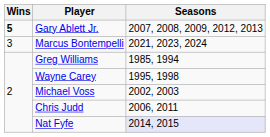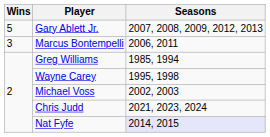 <table class="wikitable">
 <tr>
 <th>Wins</th>
 <th>Player</th>
 <th>Seasons</th>
 </tr>
 <tr>
-<td><strong>5</strong></td>
+<td>5</td>
 <td><a href='#'>Gary Ablett Jr.</a></td>
 <td>2007, 2008, 2009, 2012, 2013</td>
 </tr>
 <tr>
 <td>3</td>
 <td><a href='#'>Marcus Bontempelli</a></td>
-<td>2021, 2023, 2024</td>
+<td>2006, 2011</td>
 </tr>
 <tr>
 <td rowspan="5">2</td>
 <td><a href='#'>Greg Williams</a></td>
 <td>1985, 1994</td>
 </tr>
 <tr>
 <td><a href='#'>Wayne Carey</a></td>
 <td>1995, 1998</td>
 </tr>
 <tr>
 <td><a href='#'>Michael Voss</a></td>
 <td>2002, 2003</td>
 </tr>
 <tr>
 <td><a href='#'>Chris Judd</a></td>
-<td>2006, 2011</td>
+<td>2021, 2023, 2024</td>
 </tr>
 <tr>
 <td><a href='#'>Nat Fyfe</a></td>
 <td style="background: lavender;">2014, 2015</td>
 </tr>
 </table>
